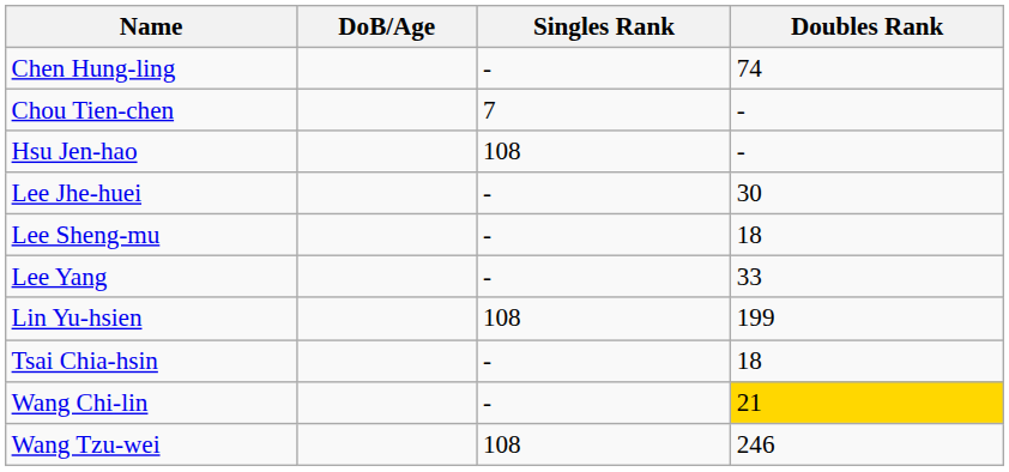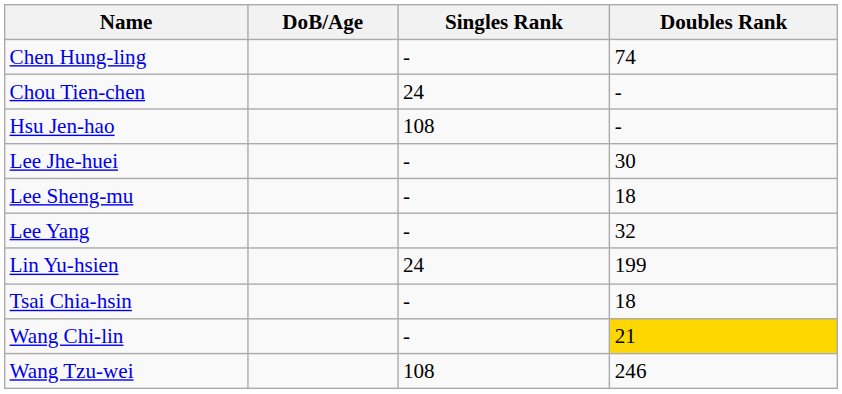 <table class="wikitable"  style="width:600px; font-size:95%;">
 <tr>
 <th align="left">Name</th>
 <th align="left">DoB/Age</th>
 <th align="left">Singles Rank</th>
 <th align="left">Doubles Rank</th>
 </tr>
 <tr>
 <td><a href='#'>Chen Hung-ling</a></td>
 <td></td>
 <td>-</td>
 <td>74</td>
 </tr>
 <tr>
 <td><a href='#'>Chou Tien-chen</a></td>
 <td></td>
-<td>7</td>
+<td>24</td>
 <td>-</td>
 </tr>
 <tr>
 <td><a href='#'>Hsu Jen-hao</a></td>
 <td></td>
 <td>108</td>
 <td>-</td>
 </tr>
 <tr>
 <td><a href='#'>Lee Jhe-huei</a></td>
 <td></td>
 <td>-</td>
 <td>30</td>
 </tr>
 <tr>
 <td><a href='#'>Lee Sheng-mu</a></td>
 <td></td>
 <td>-</td>
 <td>18</td>
 </tr>
 <tr>
 <td><a href='#'>Lee Yang</a></td>
 <td></td>
 <td>-</td>
-<td>33</td>
+<td>32</td>
 </tr>
 <tr>
 <td><a href='#'>Lin Yu-hsien</a></td>
 <td></td>
-<td>108</td>
+<td>24</td>
 <td>199</td>
 </tr>
 <tr>
 <td><a href='#'>Tsai Chia-hsin</a></td>
 <td></td>
 <td>-</td>
 <td>18</td>
 </tr>
 <tr>
 <td><a href='#'>Wang Chi-lin</a></td>
 <td></td>
 <td>-</td>
 <td style="background: gold;">21</td>
 </tr>
 <tr>
 <td><a href='#'>Wang Tzu-wei</a></td>
 <td></td>
 <td>108</td>
 <td>246</td>
 </tr>
 </table>
